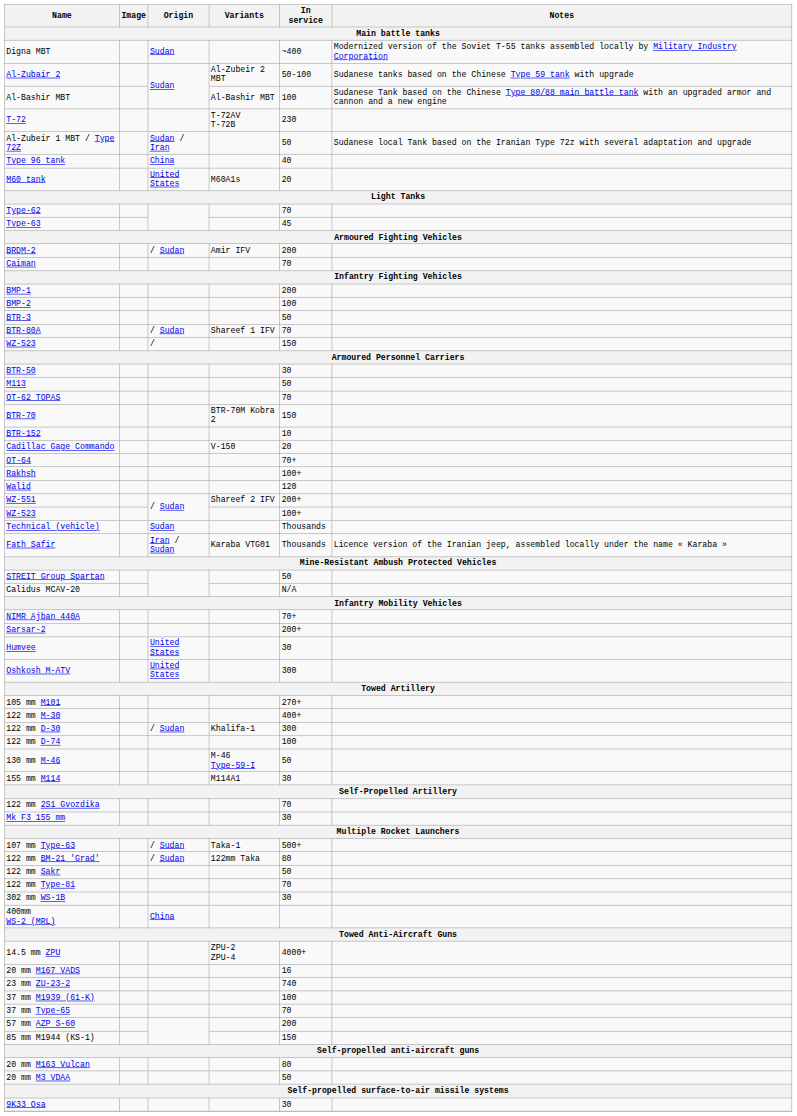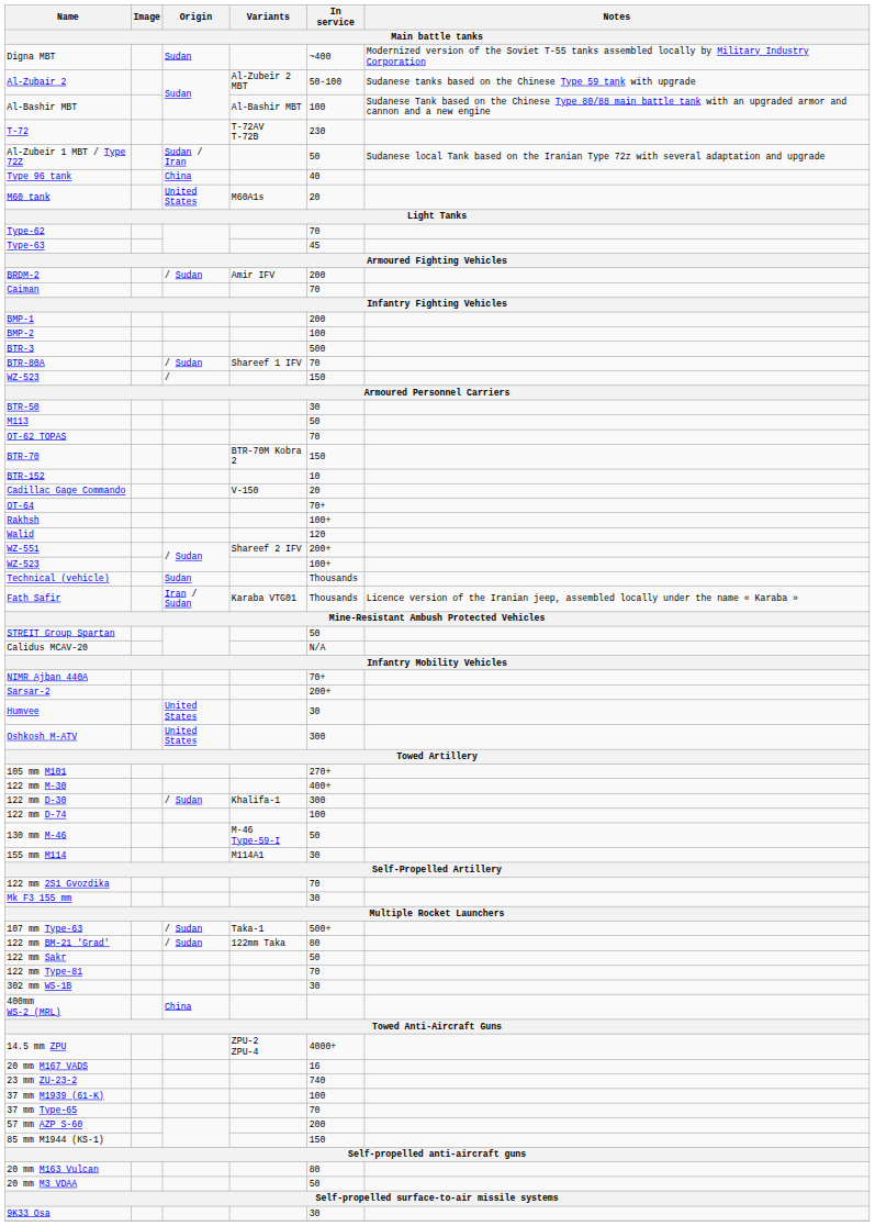 <table class="wikitable">
 <tr>
 <th>Name</th>
 <th>Image</th>
 <th>Origin</th>
 <th>Variants</th>
 <th>In service</th>
 <th>Notes</th>
 </tr>
 <tr>
 <th colspan="6">Main battle tanks</th>
 </tr>
 <tr>
 <td>Digna MBT</td>
 <td></td>
 <td><a href='#'>Sudan</a></td>
 <td></td>
 <td>~400</td>
 <td>Modernized version of the Soviet T-55 tanks assembled locally by <a href='#'>Military Industry Corporation</a></td>
 </tr>
 <tr>
 <td><a href='#'>Al-Zubair 2</a></td>
 <td></td>
 <td rowspan="2"><a href='#'>Sudan</a></td>
 <td>Al-Zubeir 2 MBT</td>
 <td>50-100</td>
 <td>Sudanese tanks based on the Chinese <a href='#'>Type 59 tank</a> with upgrade</td>
 </tr>
 <tr>
 <td>Al-Bashir MBT</td>
 <td></td>
 <td>Al-Bashir MBT</td>
 <td>100</td>
 <td>Sudanese Tank based on the Chinese <a href='#'>Type 80/88 main battle tank</a> with an upgraded armor and cannon and a new engine</td>
 </tr>
 <tr>
 <td><a href='#'>T-72</a></td>
 <td></td>
 <td></td>
 <td>T-72AV<br>T-72B</td>
 <td>230</td>
 <td></td>
 </tr>
 <tr>
 <td>Al-Zubeir 1 MBT / <a href='#'>Type 72Z</a></td>
 <td></td>
 <td><a href='#'>Sudan</a> / <a href='#'>Iran</a></td>
 <td></td>
 <td>50</td>
 <td>Sudanese local Tank based on the Iranian Type 72z with several adaptation and upgrade</td>
 </tr>
 <tr>
 <td><a href='#'>Type 96 tank</a></td>
 <td></td>
 <td><a href='#'>China</a></td>
 <td></td>
 <td>40</td>
 <td></td>
 </tr>
 <tr>
 <td><a href='#'>M60 tank</a></td>
 <td></td>
 <td><a href='#'>United States</a></td>
 <td>M60A1s</td>
 <td>20</td>
 <td></td>
 </tr>
 <tr>
 <th colspan="6">Light Tanks</th>
 </tr>
 <tr>
 <td><a href='#'>Type-62</a></td>
 <td></td>
 <td rowspan="2"></td>
 <td></td>
 <td>70</td>
 <td></td>
 </tr>
 <tr>
 <td><a href='#'>Type-63</a></td>
 <td></td>
 <td></td>
 <td>45</td>
 <td></td>
 </tr>
 <tr>
 <th colspan="6">Armoured Fighting Vehicles</th>
 </tr>
 <tr>
 <td><a href='#'>BRDM-2</a></td>
 <td></td>
 <td> / <a href='#'>Sudan</a></td>
 <td>Amir IFV</td>
 <td>200</td>
 <td></td>
 </tr>
 <tr>
 <td><a href='#'>Caiman</a></td>
 <td></td>
 <td></td>
 <td></td>
 <td>70</td>
 <td></td>
 </tr>
 <tr>
 <th colspan="6">Infantry Fighting Vehicles</th>
 </tr>
 <tr>
 <td><a href='#'>BMP-1</a></td>
 <td></td>
 <td></td>
 <td></td>
 <td>200</td>
 <td></td>
 </tr>
 <tr>
 <td><a href='#'>BMP-2</a></td>
 <td></td>
 <td></td>
 <td></td>
 <td>100</td>
 <td></td>
 </tr>
 <tr>
 <td><a href='#'>BTR-3</a></td>
 <td></td>
 <td></td>
 <td></td>
-<td>50</td>
+<td>500</td>
 <td></td>
 </tr>
 <tr>
 <td><a href='#'>BTR-80A</a></td>
 <td></td>
 <td> / <a href='#'>Sudan</a></td>
 <td>Shareef 1 IFV</td>
 <td>70</td>
 <td></td>
 </tr>
 <tr>
 <td><a href='#'>WZ-523</a></td>
 <td></td>
 <td> /</td>
 <td></td>
 <td>150</td>
 <td></td>
 </tr>
 <tr>
 <th colspan="6">Armoured Personnel Carriers</th>
 </tr>
 <tr>
 <td><a href='#'>BTR-50</a></td>
 <td></td>
 <td></td>
 <td></td>
 <td>30</td>
 <td></td>
 </tr>
 <tr>
 <td><a href='#'>M113</a></td>
 <td></td>
 <td></td>
 <td></td>
 <td>50</td>
 <td></td>
 </tr>
 <tr>
 <td><a href='#'>OT-62 TOPAS</a></td>
 <td></td>
 <td></td>
 <td></td>
 <td>70</td>
 <td></td>
 </tr>
 <tr>
 <td><a href='#'>BTR-70</a></td>
 <td></td>
 <td> <br> </td>
 <td>BTR-70M Kobra 2</td>
 <td>150</td>
 <td></td>
 </tr>
 <tr>
 <td><a href='#'>BTR-152</a></td>
 <td></td>
 <td></td>
 <td></td>
 <td>10</td>
 <td></td>
 </tr>
 <tr>
 <td><a href='#'>Cadillac Gage Commando</a></td>
 <td></td>
 <td></td>
 <td>V-150</td>
 <td>20</td>
 <td></td>
 </tr>
 <tr>
 <td><a href='#'>OT-64</a></td>
 <td></td>
 <td></td>
 <td></td>
 <td>70+</td>
 <td></td>
 </tr>
 <tr>
 <td><a href='#'>Rakhsh</a></td>
 <td></td>
 <td></td>
 <td></td>
 <td>100+</td>
 <td></td>
 </tr>
 <tr>
 <td><a href='#'>Walid</a></td>
 <td></td>
 <td></td>
 <td></td>
 <td>120</td>
 <td></td>
 </tr>
 <tr>
 <td><a href='#'>WZ-551</a></td>
 <td></td>
 <td rowspan="2"> / <a href='#'>Sudan</a></td>
 <td>Shareef 2 IFV</td>
 <td>200+</td>
 <td></td>
 </tr>
 <tr>
 <td><a href='#'>WZ-523</a></td>
 <td></td>
 <td></td>
 <td>100+</td>
 <td></td>
 </tr>
 <tr>
 <td><a href='#'>Technical (vehicle)</a></td>
 <td></td>
 <td><a href='#'>Sudan</a></td>
 <td></td>
 <td>Thousands</td>
 <td></td>
 </tr>
 <tr>
 <td><a href='#'>Fath Safir</a></td>
 <td></td>
 <td><a href='#'>Iran</a> / <a href='#'>Sudan</a></td>
 <td>Karaba VTG01</td>
 <td>Thousands</td>
 <td>Licence version of the Iranian jeep, assembled locally under the name «  Karaba » </td>
 </tr>
 <tr>
 <th colspan="6">Mine-Resistant Ambush Protected Vehicles</th>
 </tr>
 <tr>
 <td><a href='#'>STREIT Group Spartan</a></td>
 <td></td>
 <td rowspan="2"></td>
 <td></td>
 <td>50</td>
 <td></td>
 </tr>
 <tr>
 <td>Calidus MCAV-20</td>
 <td></td>
 <td></td>
 <td>N/A</td>
 <td></td>
 </tr>
 <tr>
 <th colspan="6">Infantry Mobility Vehicles</th>
 </tr>
 <tr>
 <td><a href='#'>NIMR Ajban 440A</a></td>
 <td></td>
 <td></td>
 <td></td>
 <td>70+</td>
 <td></td>
 </tr>
 <tr>
 <td><a href='#'>Sarsar-2</a></td>
 <td></td>
 <td></td>
 <td></td>
 <td>200+</td>
 <td></td>
 </tr>
 <tr>
 <td><a href='#'>Humvee</a></td>
 <td></td>
 <td><a href='#'>United States</a></td>
 <td></td>
 <td>30</td>
 <td></td>
 </tr>
 <tr>
 <td><a href='#'>Oshkosh M-ATV</a></td>
 <td></td>
 <td><a href='#'>United States</a></td>
 <td></td>
 <td>300</td>
 <td></td>
 </tr>
 <tr>
 <th colspan="6">Towed Artillery</th>
 </tr>
 <tr>
 <td>105 mm <a href='#'>M101</a></td>
 <td></td>
 <td></td>
 <td></td>
 <td>270+</td>
 <td></td>
 </tr>
 <tr>
 <td>122 mm <a href='#'>M-30</a></td>
 <td></td>
 <td></td>
 <td></td>
 <td>400+</td>
 <td></td>
 </tr>
 <tr>
 <td>122 mm <a href='#'>D-30</a></td>
 <td></td>
 <td> / <a href='#'>Sudan</a></td>
 <td>Khalifa-1</td>
 <td>300</td>
 <td></td>
 </tr>
 <tr>
 <td>122 mm <a href='#'>D-74</a></td>
 <td></td>
 <td></td>
 <td></td>
 <td>100</td>
 <td></td>
 </tr>
 <tr>
 <td>130 mm <a href='#'>M-46</a></td>
 <td></td>
 <td> <br> </td>
 <td>M-46<br><a href='#'>Type-59-I</a></td>
 <td>50</td>
 <td></td>
 </tr>
 <tr>
 <td>155 mm <a href='#'>M114</a></td>
 <td></td>
 <td></td>
 <td>M114A1</td>
 <td>30</td>
 <td></td>
 </tr>
 <tr>
 <th colspan="6">Self-Propelled Artillery</th>
 </tr>
 <tr>
 <td>122 mm <a href='#'>2S1 Gvozdika</a></td>
 <td></td>
 <td></td>
 <td></td>
 <td>70</td>
 <td></td>
 </tr>
 <tr>
 <td><a href='#'>Mk F3 155 mm</a></td>
 <td></td>
 <td></td>
 <td></td>
 <td>30</td>
 <td></td>
 </tr>
 <tr>
 <th colspan="6">Multiple Rocket Launchers</th>
 </tr>
 <tr>
 <td>107 mm <a href='#'>Type-63</a></td>
 <td></td>
 <td> / <a href='#'>Sudan</a></td>
 <td>Taka-1</td>
 <td>500+</td>
 <td></td>
 </tr>
 <tr>
 <td>122 mm <a href='#'>BM-21 'Grad'</a></td>
 <td></td>
 <td> / <a href='#'>Sudan</a></td>
 <td>122mm Taka</td>
 <td>80</td>
 <td></td>
 </tr>
 <tr>
 <td>122 mm <a href='#'>Sakr</a></td>
 <td></td>
 <td></td>
 <td></td>
 <td>50</td>
 <td></td>
 </tr>
 <tr>
 <td>122 mm <a href='#'>Type-81</a></td>
 <td></td>
 <td></td>
 <td></td>
 <td>70</td>
 <td></td>
 </tr>
 <tr>
 <td>302 mm <a href='#'>WS-1B</a></td>
 <td></td>
 <td></td>
 <td></td>
 <td>30</td>
 <td></td>
 </tr>
 <tr>
 <td>400mm<br><a href='#'>WS-2 (MRL)</a></td>
 <td></td>
 <td><a href='#'>China</a></td>
 <td></td>
 <td></td>
 <td></td>
 </tr>
 <tr>
 <th colspan="6">Towed Anti-Aircraft Guns</th>
 </tr>
 <tr>
 <td>14.5 mm <a href='#'>ZPU</a></td>
 <td></td>
 <td></td>
 <td>ZPU-2<br>ZPU-4</td>
 <td>4000+</td>
 <td></td>
 </tr>
 <tr>
 <td>20 mm <a href='#'>M167 VADS</a></td>
 <td></td>
 <td></td>
 <td></td>
 <td>16</td>
 <td></td>
 </tr>
 <tr>
 <td>23 mm <a href='#'>ZU-23-2</a></td>
 <td></td>
 <td></td>
 <td></td>
 <td>740</td>
 <td></td>
 </tr>
 <tr>
 <td>37 mm <a href='#'>M1939 (61-K)</a></td>
 <td></td>
 <td></td>
 <td></td>
 <td>100</td>
 <td></td>
 </tr>
 <tr>
 <td>37 mm <a href='#'>Type-65</a></td>
 <td></td>
 <td></td>
 <td></td>
 <td>70</td>
 <td></td>
 </tr>
 <tr>
 <td>57 mm <a href='#'>AZP S-60</a></td>
 <td></td>
 <td rowspan="2"></td>
 <td></td>
 <td>200</td>
 <td></td>
 </tr>
 <tr>
 <td>85 mm M1944 (КS-1)</td>
 <td></td>
 <td></td>
 <td>150</td>
 <td></td>
 </tr>
 <tr>
 <th colspan="6">Self-propelled anti-aircraft guns</th>
 </tr>
 <tr>
 <td>20 mm <a href='#'>M163 Vulcan</a></td>
 <td></td>
 <td></td>
 <td></td>
 <td>80</td>
 <td></td>
 </tr>
 <tr>
 <td>20 mm <a href='#'>M3 VDAA</a></td>
 <td></td>
 <td></td>
 <td></td>
 <td>50</td>
 <td></td>
 </tr>
 <tr>
 <th colspan="6">Self-propelled surface-to-air missile systems</th>
 </tr>
 <tr>
 <td><a href='#'>9K33 Osa</a></td>
 <td></td>
 <td></td>
 <td></td>
 <td>30</td>
 <td></td>
 </tr>
 <tr>
 </tr>
 </table>
